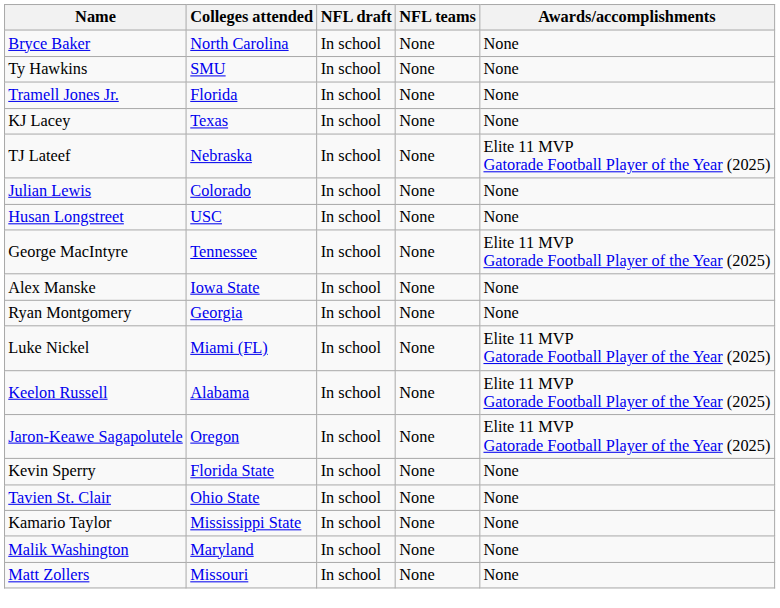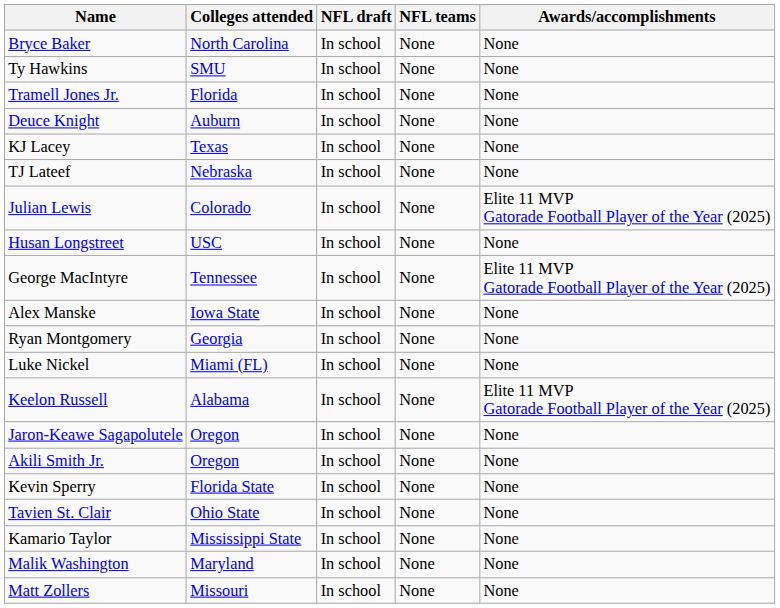 <table class="wikitable">
 <tr>
 <th>Name</th>
 <th>Colleges attended</th>
 <th>NFL draft</th>
 <th>NFL teams</th>
 <th>Awards/accomplishments</th>
 </tr>
 <tr>
 <td><a href='#'>Bryce Baker</a></td>
 <td><a href='#'>North Carolina</a></td>
 <td>In school</td>
 <td>None</td>
 <td>None</td>
 </tr>
 <tr>
 <td>Ty Hawkins</td>
 <td><a href='#'>SMU</a></td>
 <td>In school</td>
 <td>None</td>
 <td>None</td>
 </tr>
 <tr>
 <td><a href='#'>Tramell Jones Jr.</a></td>
 <td><a href='#'>Florida</a></td>
 <td>In school</td>
 <td>None</td>
 <td>None</td>
 </tr>
 <tr>
+<td><a href='#'>Deuce Knight</a></td>
+<td><a href='#'>Auburn</a></td>
+<td>In school</td>
+<td>None</td>
+<td>None</td>
+</tr>
+<tr>
 <td>KJ Lacey</td>
 <td><a href='#'>Texas</a></td>
 <td>In school</td>
 <td>None</td>
 <td>None</td>
 </tr>
 <tr>
 <td>TJ Lateef</td>
 <td><a href='#'>Nebraska</a></td>
 <td>In school</td>
 <td>None</td>
-<td>Elite 11 MVP<br><a href='#'>Gatorade Football Player of the Year</a> (2025)</td>
+<td>None</td>
 </tr>
 <tr>
 <td><a href='#'>Julian Lewis</a></td>
 <td><a href='#'>Colorado</a></td>
 <td>In school</td>
 <td>None</td>
-<td>None</td>
+<td>Elite 11 MVP<br><a href='#'>Gatorade Football Player of the Year</a> (2025)</td>
 </tr>
 <tr>
 <td><a href='#'>Husan Longstreet</a></td>
 <td><a href='#'>USC</a></td>
 <td>In school</td>
 <td>None</td>
 <td>None</td>
 </tr>
 <tr>
 <td>George MacIntyre</td>
 <td><a href='#'>Tennessee</a></td>
 <td>In school</td>
 <td>None</td>
 <td>Elite 11 MVP<br><a href='#'>Gatorade Football Player of the Year</a> (2025)</td>
 </tr>
 <tr>
 <td>Alex Manske</td>
 <td><a href='#'>Iowa State</a></td>
 <td>In school</td>
 <td>None</td>
 <td>None</td>
 </tr>
 <tr>
 <td>Ryan Montgomery</td>
 <td><a href='#'>Georgia</a></td>
 <td>In school</td>
 <td>None</td>
 <td>None</td>
 </tr>
 <tr>
 <td>Luke Nickel</td>
 <td><a href='#'>Miami (FL)</a></td>
 <td>In school</td>
 <td>None</td>
-<td>Elite 11 MVP<br><a href='#'>Gatorade Football Player of the Year</a> (2025)</td>
+<td>None</td>
 </tr>
 <tr>
 <td><a href='#'>Keelon Russell</a></td>
 <td><a href='#'>Alabama</a></td>
 <td>In school</td>
 <td>None</td>
 <td>Elite 11 MVP<br><a href='#'>Gatorade Football Player of the Year</a> (2025)</td>
 </tr>
 <tr>
 <td><a href='#'>Jaron-Keawe Sagapolutele</a></td>
 <td><a href='#'>Oregon</a></td>
 <td>In school</td>
 <td>None</td>
-<td>Elite 11 MVP<br><a href='#'>Gatorade Football Player of the Year</a> (2025)</td>
+<td>None</td>
+</tr>
+<tr>
+<td><a href='#'>Akili Smith Jr.</a></td>
+<td><a href='#'>Oregon</a></td>
+<td>In school</td>
+<td>None</td>
+<td>None</td>
 </tr>
 <tr>
 <td>Kevin Sperry</td>
 <td><a href='#'>Florida State</a></td>
 <td>In school</td>
 <td>None</td>
 <td>None</td>
 </tr>
 <tr>
 <td><a href='#'>Tavien St. Clair</a></td>
 <td><a href='#'>Ohio State</a></td>
 <td>In school</td>
 <td>None</td>
 <td>None</td>
 </tr>
 <tr>
 <td>Kamario Taylor</td>
 <td><a href='#'>Mississippi State</a></td>
 <td>In school</td>
 <td>None</td>
 <td>None</td>
 </tr>
 <tr>
 <td><a href='#'>Malik Washington</a></td>
 <td><a href='#'>Maryland</a></td>
 <td>In school</td>
 <td>None</td>
 <td>None</td>
 </tr>
 <tr>
 <td><a href='#'>Matt Zollers</a></td>
 <td><a href='#'>Missouri</a></td>
 <td>In school</td>
 <td>None</td>
 <td>None</td>
 </tr>
 </table>
